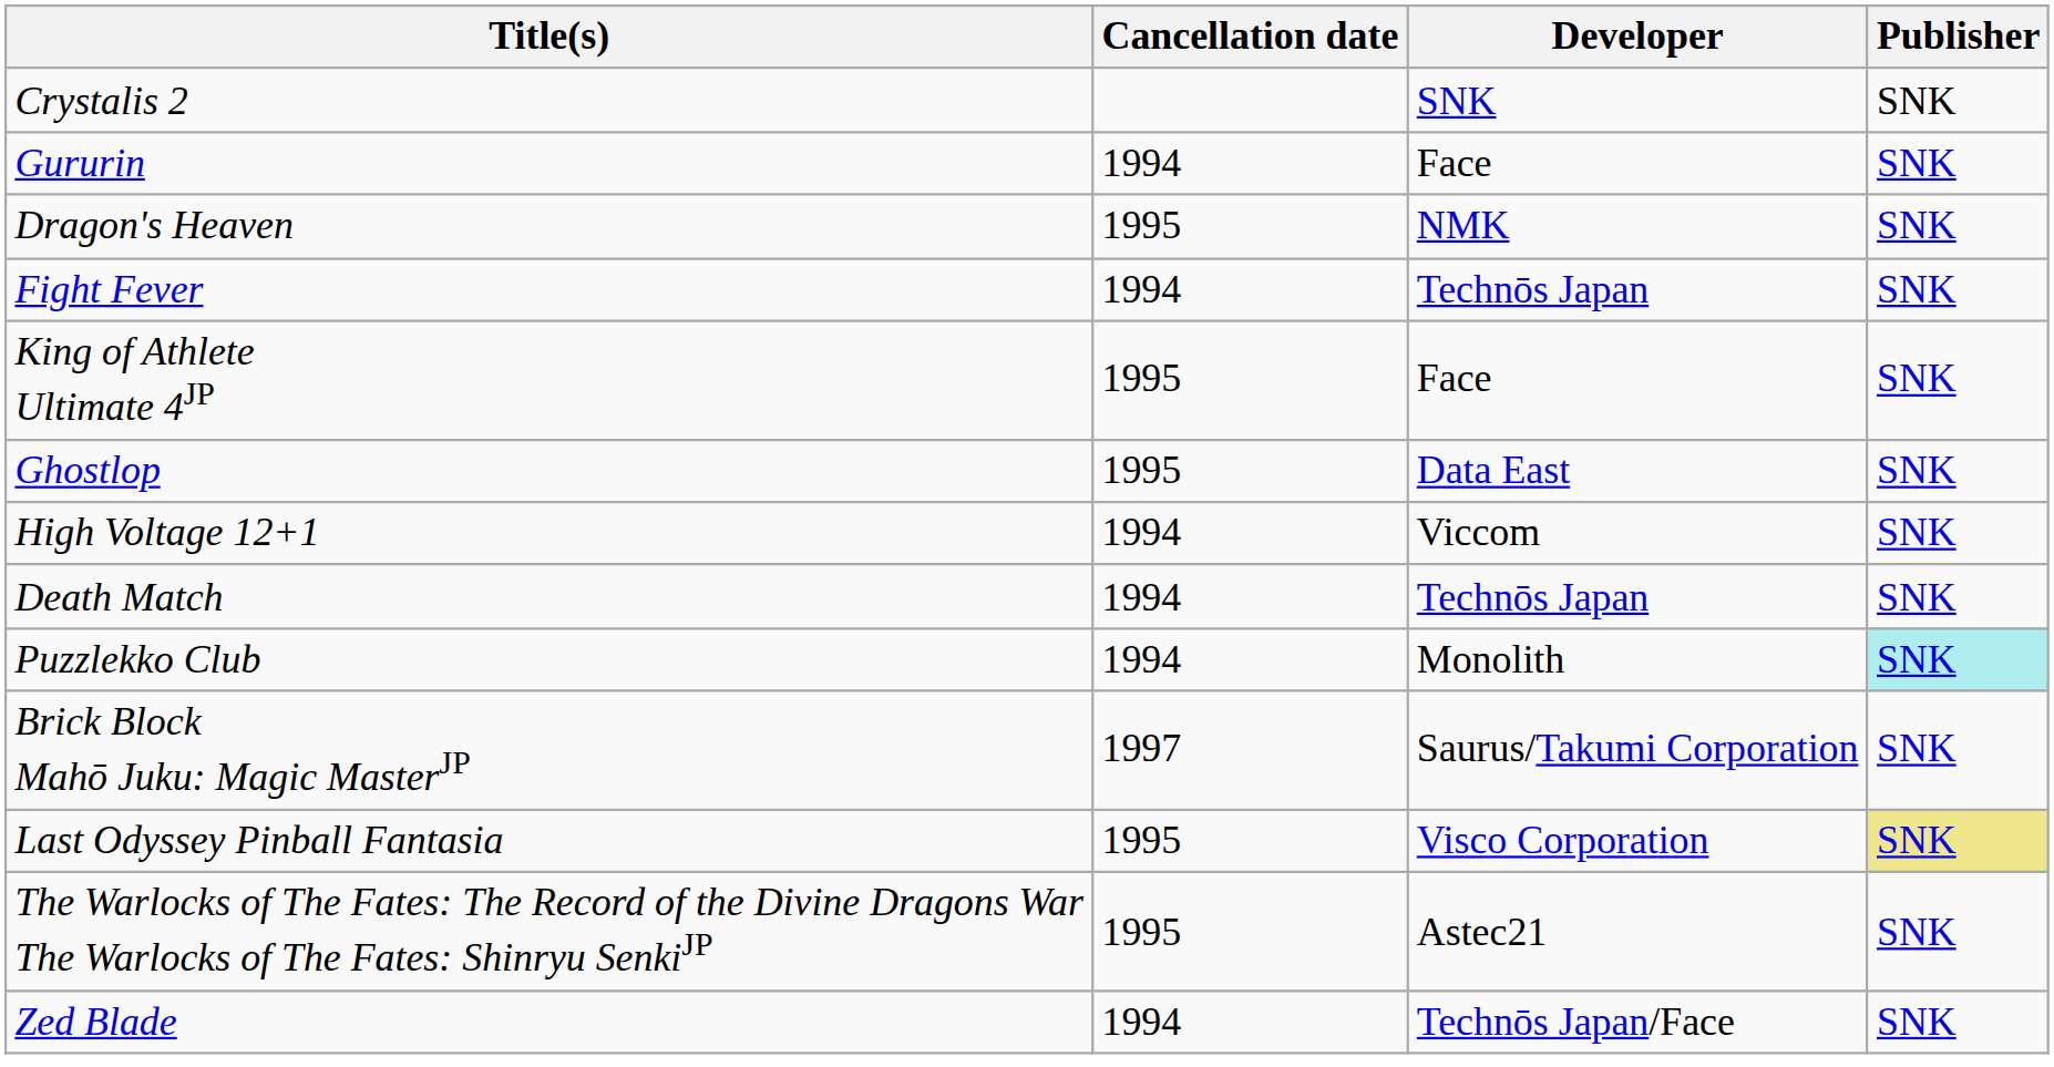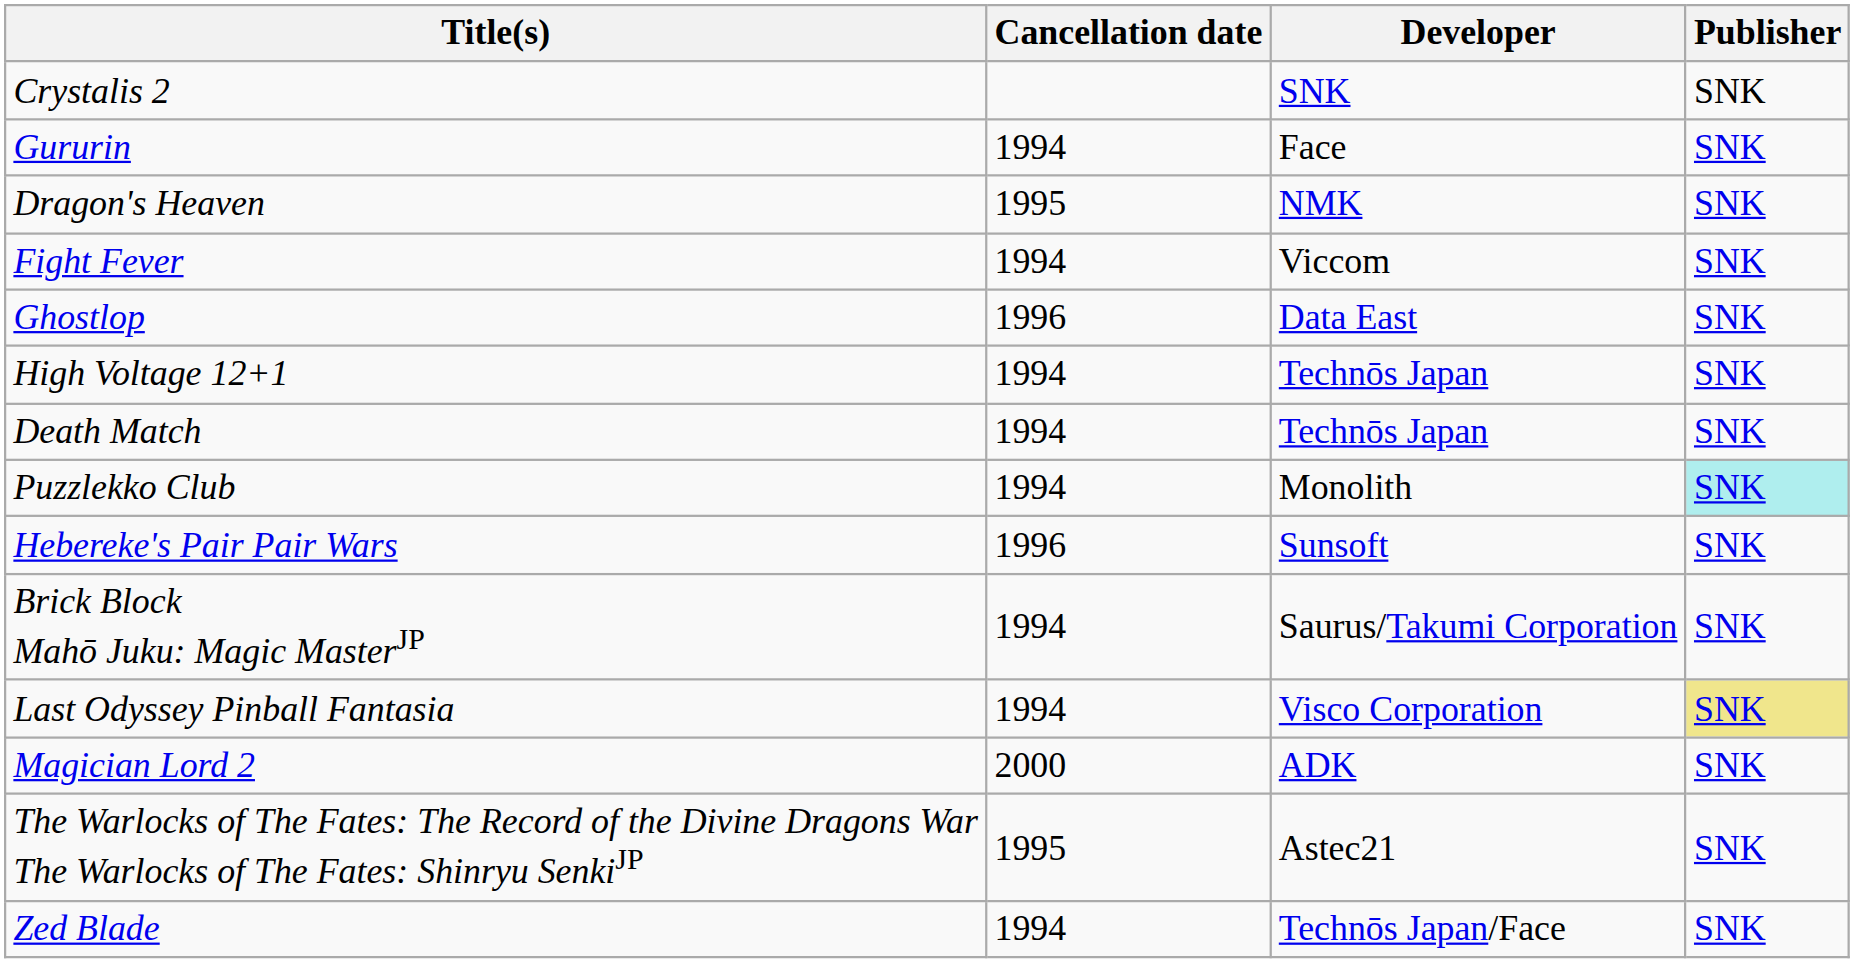 <table class="wikitable">
 <tr>
 <th>Title(s)</th>
 <th>Cancellation date</th>
 <th>Developer</th>
 <th>Publisher</th>
 </tr>
 <tr>
 <td><em>Crystalis 2</em></td>
 <td></td>
 <td><a href='#'>SNK</a></td>
 <td>SNK</td>
 </tr>
 <tr>
 <td><em><a href='#'>Gururin</a></em></td>
 <td>1994</td>
 <td>Face</td>
 <td><a href='#'>SNK</a></td>
 </tr>
 <tr>
 <td><em>Dragon's Heaven</em></td>
 <td>1995</td>
 <td><a href='#'>NMK</a></td>
 <td><a href='#'>SNK</a></td>
 </tr>
 <tr>
 <td><em><a href='#'>Fight Fever</a></em></td>
 <td>1994</td>
-<td><a href='#'>Technōs Japan</a></td>
-<td><a href='#'>SNK</a></td>
-</tr>
-<tr>
-<td><em>King of Athlete</em><br><em>Ultimate 4</em><sup>JP</sup></td>
-<td>1995</td>
-<td>Face</td>
+<td>Viccom</td>
 <td><a href='#'>SNK</a></td>
 </tr>
 <tr>
 <td><em><a href='#'>Ghostlop</a></em></td>
-<td>1995</td>
+<td>1996</td>
 <td><a href='#'>Data East</a></td>
 <td><a href='#'>SNK</a></td>
 </tr>
 <tr>
 <td><em>High Voltage 12+1</em></td>
 <td>1994</td>
-<td>Viccom</td>
+<td><a href='#'>Technōs Japan</a></td>
 <td><a href='#'>SNK</a></td>
 </tr>
 <tr>
 <td><em>Death Match</em></td>
 <td>1994</td>
 <td><a href='#'>Technōs Japan</a></td>
 <td><a href='#'>SNK</a></td>
 </tr>
 <tr>
 <td><em>Puzzlekko Club</em></td>
 <td>1994</td>
 <td>Monolith</td>
 <td style="background: paleturquoise;"><a href='#'>SNK</a></td>
 </tr>
 <tr>
+<td><em><a href='#'>Hebereke's Pair Pair Wars</a></em></td>
+<td>1996</td>
+<td><a href='#'>Sunsoft</a></td>
+<td><a href='#'>SNK</a></td>
+</tr>
+<tr>
 <td><em>Brick Block</em><br><em>Mahō Juku: Magic Master</em><sup>JP</sup></td>
-<td>1997</td>
+<td>1994</td>
 <td>Saurus/<a href='#'>Takumi Corporation</a></td>
 <td><a href='#'>SNK</a></td>
 </tr>
 <tr>
 <td><em>Last Odyssey Pinball Fantasia</em></td>
-<td>1995</td>
+<td>1994</td>
 <td><a href='#'>Visco Corporation</a></td>
 <td style="background: khaki;"><a href='#'>SNK</a></td>
+</tr>
+<tr>
+<td><em><a href='#'>Magician Lord 2</a></em></td>
+<td>2000</td>
+<td><a href='#'>ADK</a></td>
+<td><a href='#'>SNK</a></td>
 </tr>
 <tr>
 <td><em>The Warlocks of The Fates: The Record of the Divine Dragons War</em><br><em>The Warlocks of The Fates: Shinryu Senki</em><sup>JP</sup></td>
 <td>1995</td>
 <td>Astec21</td>
 <td><a href='#'>SNK</a></td>
 </tr>
 <tr>
 <td><em><a href='#'>Zed Blade</a></em></td>
 <td>1994</td>
 <td><a href='#'>Technōs Japan</a>/Face</td>
 <td><a href='#'>SNK</a></td>
 </tr>
 </table>
